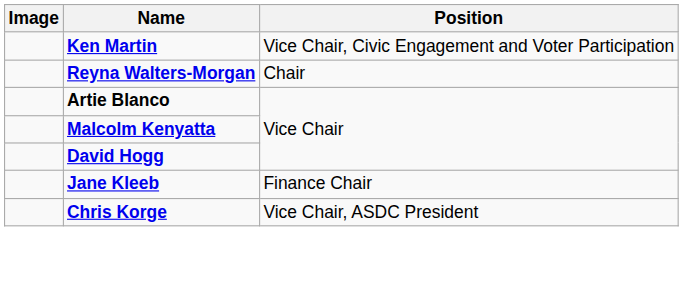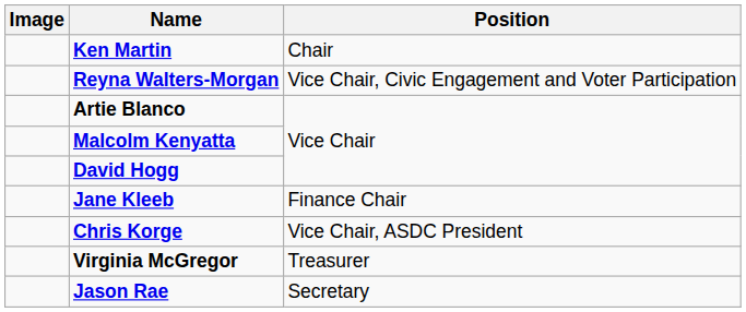 <table class="wikitable">
 <tr>
 <th>Image</th>
 <th>Name</th>
 <th>Position</th>
 </tr>
 <tr>
 <td></td>
 <td><strong><a href='#'>Ken Martin</a></strong></td>
-<td>Vice Chair, Civic Engagement and Voter Participation</td>
+<td>Chair</td>
 </tr>
 <tr>
 <td></td>
 <td><strong><a href='#'>Reyna Walters-Morgan</a></strong></td>
-<td>Chair</td>
+<td>Vice Chair, Civic Engagement and Voter Participation</td>
 </tr>
 <tr>
 <td></td>
 <td><strong>Artie Blanco</strong></td>
 <td rowspan="3">Vice Chair</td>
 </tr>
 <tr>
 <td></td>
 <td><strong><a href='#'>Malcolm Kenyatta</a></strong></td>
 </tr>
 <tr>
 <td></td>
 <td><strong><a href='#'>David Hogg</a></strong></td>
 </tr>
 <tr>
 <td></td>
 <td><strong><a href='#'>Jane Kleeb</a></strong></td>
 <td>Finance Chair</td>
 </tr>
 <tr>
 <td></td>
 <td><strong><a href='#'>Chris Korge</a></strong></td>
 <td>Vice Chair, ASDC President</td>
 </tr>
+<tr>
+<td></td>
+<td><strong>Virginia McGregor</strong></td>
+<td>Treasurer</td>
+</tr>
+<tr>
+<td></td>
+<td><strong><a href='#'>Jason Rae</a></strong></td>
+<td>Secretary</td>
+</tr>
 </table>
